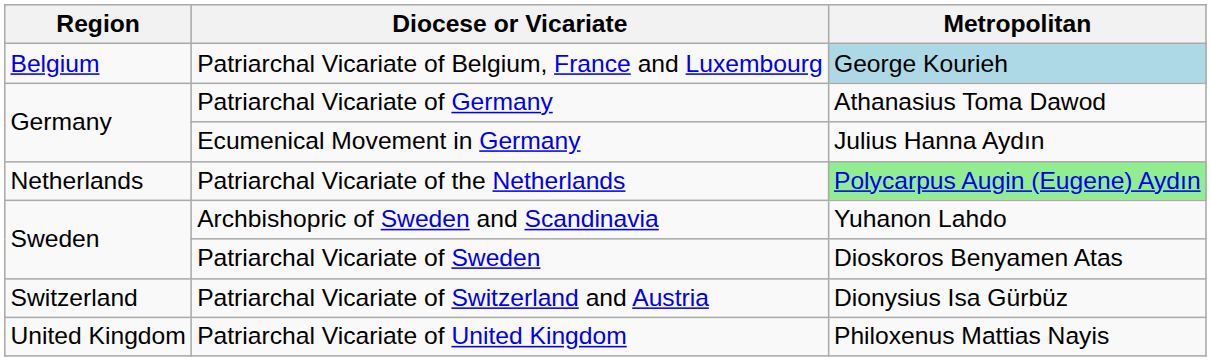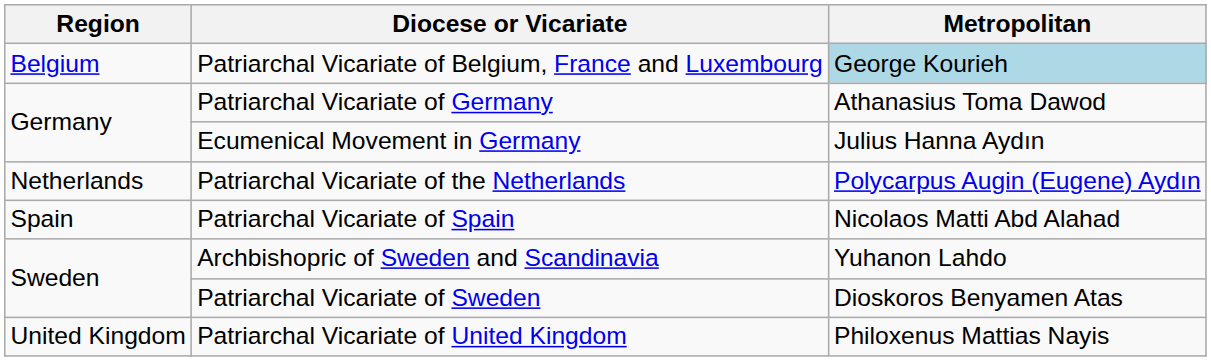 <table class="wikitable">
 <tr>
 <th>Region</th>
 <th><strong>Diocese</strong> <strong>or Vicariate</strong></th>
 <th>Metropolitan</th>
 </tr>
 <tr>
 <td><a href='#'>Belgium</a></td>
 <td>Patriarchal Vicariate of Belgium, <a href='#'>France</a> and <a href='#'>Luxembourg</a></td>
 <td style="background: lightblue;">George Kourieh</td>
 </tr>
 <tr>
 <td rowspan="2">Germany</td>
 <td>Patriarchal Vicariate of <a href='#'>Germany</a></td>
 <td>Athanasius Toma Dawod</td>
 </tr>
 <tr>
 <td>Ecumenical Movement in <a href='#'>Germany</a></td>
 <td>Julius Hanna Aydın</td>
 </tr>
 <tr>
 <td>Netherlands</td>
 <td>Patriarchal Vicariate of the <a href='#'>Netherlands</a></td>
-<td style="background: lightgreen;"><a href='#'>Polycarpus Augin (Eugene) Aydın</a></td>
+<td><a href='#'>Polycarpus Augin (Eugene) Aydın</a></td>
+</tr>
+<tr>
+<td>Spain</td>
+<td>Patriarchal Vicariate of <a href='#'>Spain</a></td>
+<td>Nicolaos Matti Abd Alahad</td>
 </tr>
 <tr>
 <td rowspan="2">Sweden</td>
 <td>Archbishopric of <a href='#'>Sweden</a> and <a href='#'>Scandinavia</a></td>
 <td>Yuhanon Lahdo</td>
 </tr>
 <tr>
 <td>Patriarchal Vicariate of <a href='#'>Sweden</a></td>
 <td>Dioskoros Benyamen Atas</td>
 </tr>
 <tr>
-<td>Switzerland</td>
-<td>Patriarchal Vicariate of <a href='#'>Switzerland</a> and <a href='#'>Austria</a></td>
-<td>Dionysius Isa Gürbüz</td>
-</tr>
-<tr>
 <td>United Kingdom</td>
 <td>Patriarchal Vicariate of <a href='#'>United Kingdom</a></td>
 <td>Philoxenus Mattias Nayis</td>
 </tr>
 </table>
